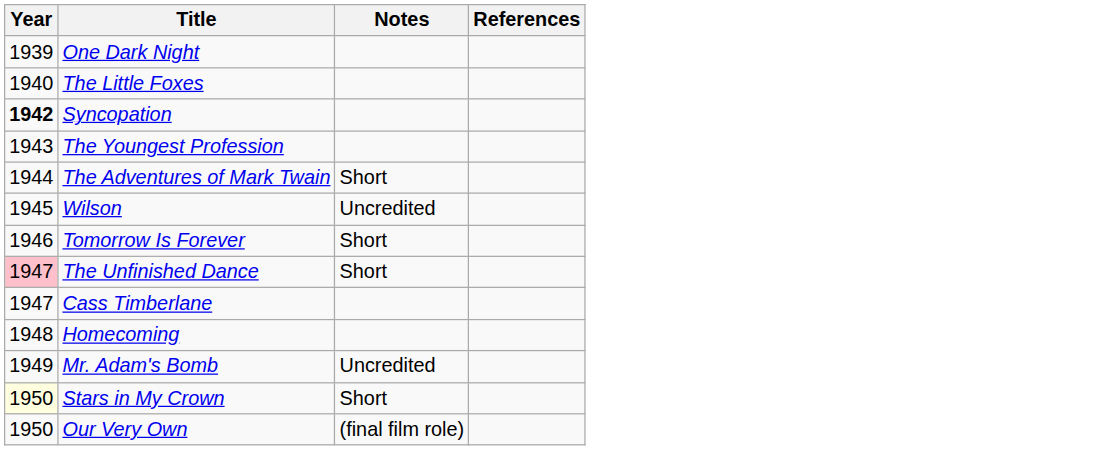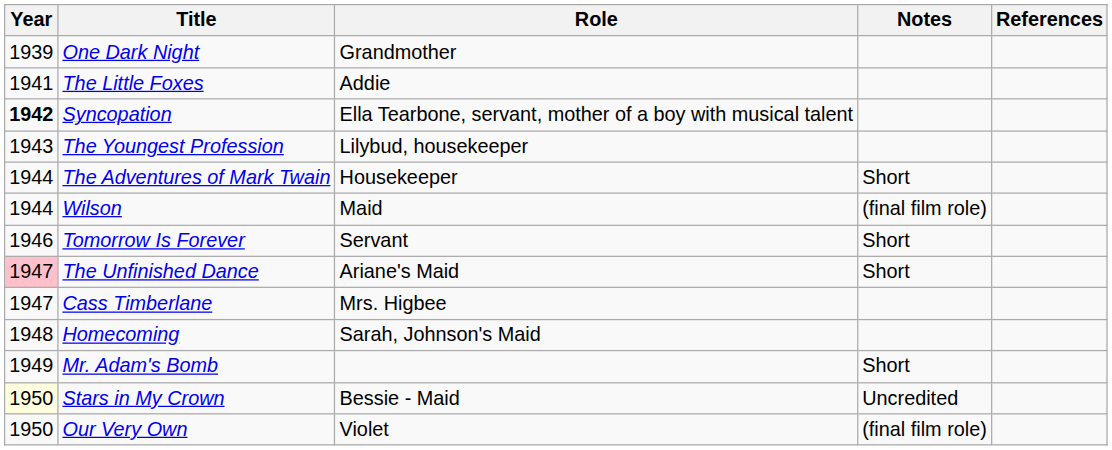 <table class="wikitable sortable">
 <tr>
 <th>Year</th>
 <th>Title</th>
+<th>Role</th>
 <th>Notes</th>
 <th class="unsortable">References</th>
 </tr>
 <tr>
 <td>1939</td>
 <td><em><a href='#'>One Dark Night</a></em></td>
+<td>Grandmother</td>
 <td></td>
 <td></td>
 </tr>
 <tr>
-<td>1940</td>
+<td>1941</td>
 <td><em><a href='#'>The Little Foxes</a></em></td>
+<td>Addie</td>
 <td></td>
 <td></td>
 </tr>
 <tr>
 <td><strong>1942</strong></td>
 <td><em><a href='#'>Syncopation</a></em></td>
+<td>Ella Tearbone, servant, mother of a boy with musical talent</td>
 <td></td>
 <td></td>
 </tr>
 <tr>
 <td>1943</td>
 <td><em><a href='#'>The Youngest Profession</a></em></td>
+<td>Lilybud, housekeeper</td>
 <td></td>
 <td></td>
 </tr>
 <tr>
 <td>1944</td>
 <td><em><a href='#'>The Adventures of Mark Twain</a></em></td>
+<td>Housekeeper</td>
 <td>Short</td>
 <td></td>
 </tr>
 <tr>
-<td>1945</td>
+<td>1944</td>
 <td><em><a href='#'>Wilson</a></em></td>
-<td>Uncredited</td>
+<td>Maid</td>
+<td>(final film role)</td>
 <td></td>
 </tr>
 <tr>
 <td>1946</td>
 <td><em><a href='#'>Tomorrow Is Forever</a></em></td>
+<td>Servant</td>
 <td>Short</td>
 <td></td>
 </tr>
 <tr>
 <td style="background: pink;">1947</td>
 <td><em><a href='#'>The Unfinished Dance</a></em></td>
+<td>Ariane's Maid</td>
 <td>Short</td>
 <td></td>
 </tr>
 <tr>
 <td>1947</td>
 <td><em><a href='#'>Cass Timberlane</a></em></td>
+<td>Mrs. Higbee</td>
 <td></td>
 <td></td>
 </tr>
 <tr>
 <td>1948</td>
 <td><em><a href='#'>Homecoming</a></em></td>
+<td>Sarah, Johnson's Maid</td>
 <td></td>
 <td></td>
 </tr>
 <tr>
 <td>1949</td>
 <td><em><a href='#'>Mr. Adam's Bomb</a></em></td>
-<td>Uncredited</td>
+<td></td>
+<td>Short</td>
 <td></td>
 </tr>
 <tr>
 <td style="background: lightyellow;">1950</td>
 <td><em><a href='#'>Stars in My Crown</a></em></td>
-<td>Short</td>
+<td>Bessie - Maid</td>
+<td>Uncredited</td>
 <td></td>
 </tr>
 <tr>
 <td>1950</td>
 <td><em><a href='#'>Our Very Own</a></em></td>
+<td>Violet</td>
 <td>(final film role)</td>
 <td></td>
 </tr>
 </table>
